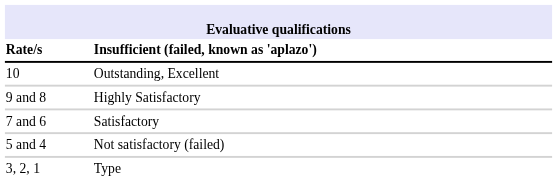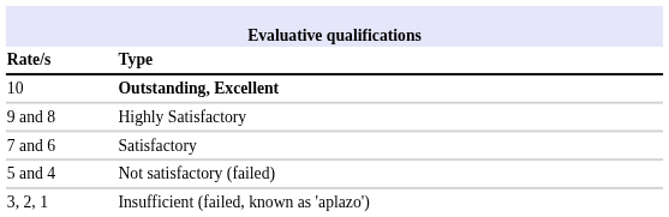 <table class="toccolours" style="float: auto; font-size:90%; width:580px; background:F5F5F5;">
 <tr>
 <th style="background:lavender;" colspan="3"><div> </div><span>Evaluative qualifications</span></th>
 </tr>
 <tr style="font-weight:bold;">
 <td>Rate/s</td>
-<td>Insufficient (failed, known as 'aplazo')</td>
+<td>Type</td>
 </tr>
 <tr>
 <th style="background:#000000;" colspan="3"></th>
 </tr>
 <tr>
 <td>10</td>
-<td>Outstanding, Excellent</td>
+<td><strong>Outstanding, Excellent</strong></td>
 </tr>
 <tr>
 <th style="background:#D3D3D3;" colspan="3"></th>
 </tr>
 <tr>
 <td>9 and 8</td>
 <td>Highly Satisfactory</td>
 </tr>
 <tr>
 <th style="background:#D3D3D3;" colspan="3"></th>
 </tr>
 <tr>
 <td>7 and 6</td>
 <td>Satisfactory</td>
 </tr>
 <tr>
 <th style="background:#D3D3D3;" colspan="3"></th>
 </tr>
 <tr>
 <td>5 and 4</td>
 <td>Not satisfactory (failed)</td>
 </tr>
 <tr>
 <th style="background:#D3D3D3;" colspan="3"></th>
 </tr>
 <tr>
 <td>3, 2, 1</td>
-<td>Type</td>
+<td>Insufficient (failed, known as 'aplazo')</td>
 </tr>
 </table>
